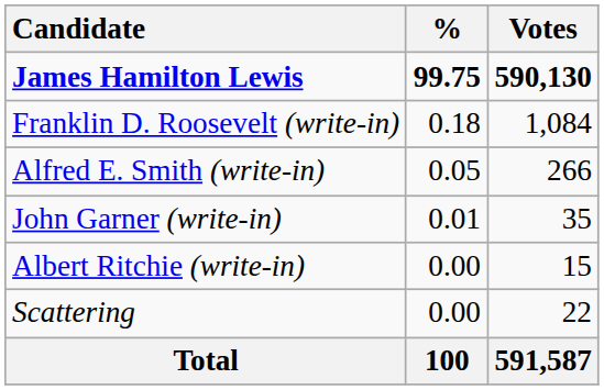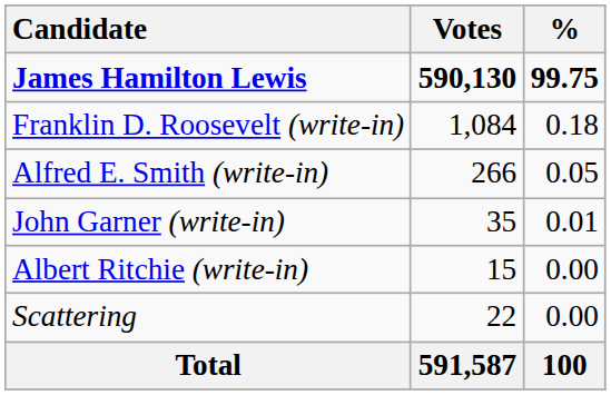 <table class="wikitable sortable plainrowheaders" style="text-align:right">
 <tr>
 <th style="text-align:left;">Candidate</th>
+<th>Votes</th>
 <th>%</th>
-<th>Votes</th>
 </tr>
 <tr>
 <td style="text-align:left;"><strong><a href='#'>James Hamilton Lewis</a></strong></td>
+<td><strong>590,130</strong></td>
 <td><strong>99.75</strong></td>
-<td><strong>590,130</strong></td>
 </tr>
 <tr>
 <td style="text-align:left;"><a href='#'>Franklin D. Roosevelt</a> <em>(write-in)</em></td>
+<td>1,084</td>
 <td>0.18</td>
-<td>1,084</td>
 </tr>
 <tr>
 <td style="text-align:left;"><a href='#'>Alfred E. Smith</a> <em>(write-in)</em></td>
+<td>266</td>
 <td>0.05</td>
-<td>266</td>
 </tr>
 <tr>
 <td style="text-align:left;"><a href='#'>John Garner</a> <em>(write-in)</em></td>
+<td>35</td>
 <td>0.01</td>
-<td>35</td>
 </tr>
 <tr>
 <td style="text-align:left;"><a href='#'>Albert Ritchie</a> <em>(write-in)</em></td>
+<td>15</td>
 <td>0.00</td>
-<td>15</td>
 </tr>
 <tr>
 <td style="text-align:left;"><em>Scattering</em></td>
+<td>22</td>
 <td>0.00</td>
-<td>22</td>
 </tr>
 <tr class="sortbottom">
 <th>Total</th>
+<th>591,587</th>
 <th>100</th>
-<th>591,587</th>
 </tr>
 </table>
